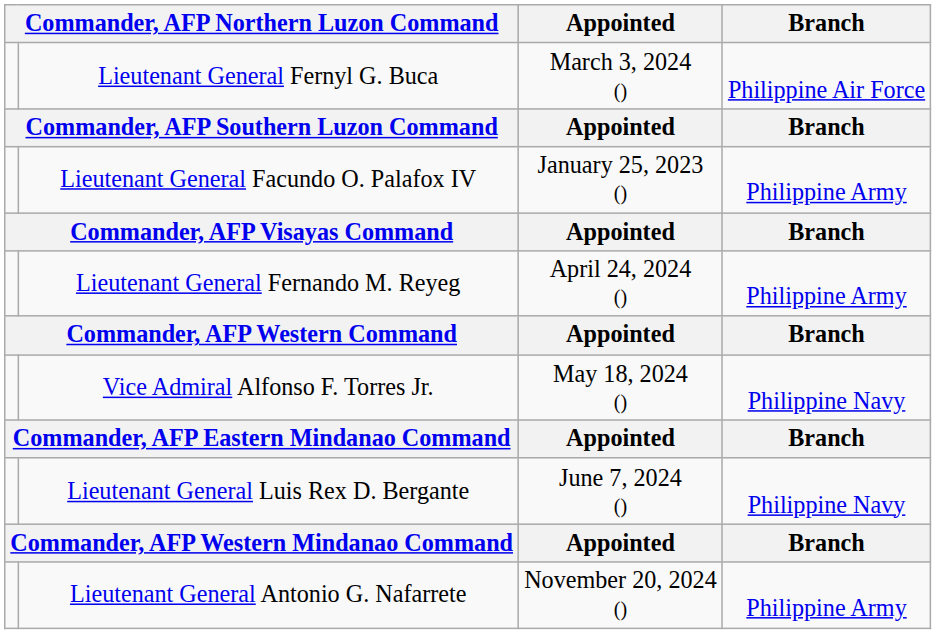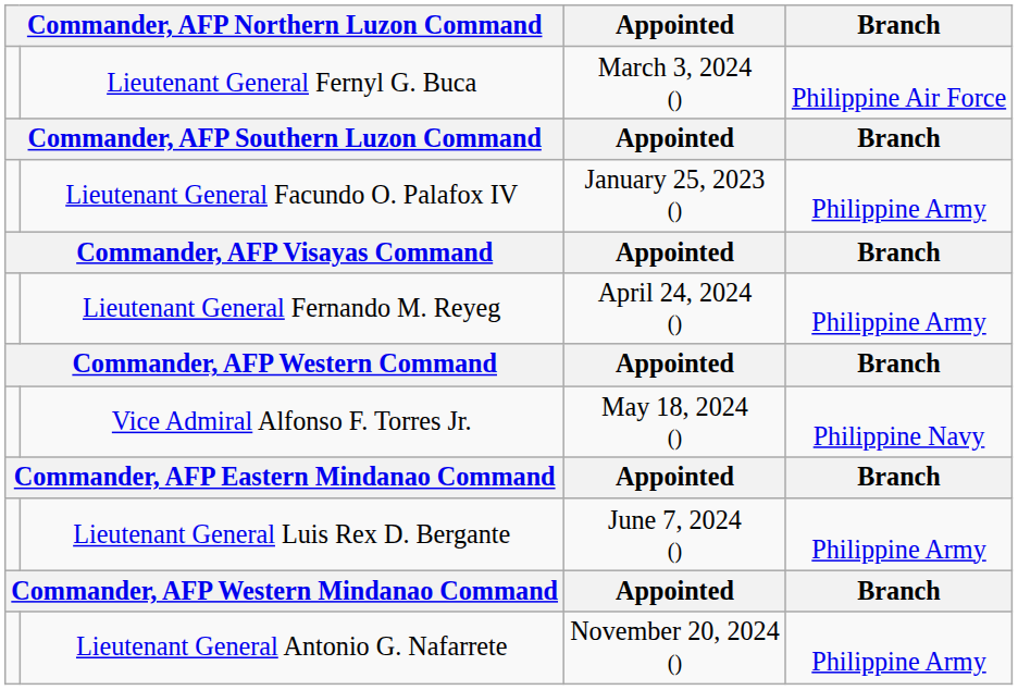 <table class="wikitable" style="text-align:center">
 <tr>
 <th colspan=2><a href='#'>Commander, AFP Northern Luzon Command</a></th>
 <th>Appointed</th>
 <th>Branch</th>
 </tr>
 <tr>
 <td></td>
 <td><a href='#'>Lieutenant General</a> Fernyl G. Buca</td>
 <td>March 3, 2024 <br> <small>()</small></td>
 <td> <br> <a href='#'>Philippine Air Force</a></td>
 </tr>
 <tr>
 <th colspan=2><a href='#'>Commander, AFP Southern Luzon Command</a></th>
 <th>Appointed</th>
 <th>Branch</th>
 </tr>
 <tr>
 <td></td>
 <td><a href='#'>Lieutenant General</a> Facundo O. Palafox IV </td>
 <td>January 25, 2023<br> <small>()</small></td>
 <td> <br> <a href='#'>Philippine Army</a></td>
 </tr>
 <tr>
 <th colspan=2><a href='#'>Commander, AFP Visayas Command</a></th>
 <th>Appointed</th>
 <th>Branch</th>
 </tr>
 <tr>
 <td></td>
 <td><a href='#'>Lieutenant General</a> Fernando M. Reyeg</td>
 <td>April 24, 2024 <br> <small>()</small></td>
 <td> <br> <a href='#'>Philippine Army</a></td>
 </tr>
 <tr>
 <th colspan=2><a href='#'>Commander, AFP Western Command</a></th>
 <th>Appointed</th>
 <th>Branch</th>
 </tr>
 <tr>
 <td></td>
 <td><a href='#'>Vice Admiral</a> Alfonso F. Torres Jr.</td>
 <td>May 18, 2024 <br> <small>()</small></td>
 <td> <br> <a href='#'>Philippine Navy</a></td>
 </tr>
 <tr>
 <th colspan=2><a href='#'>Commander, AFP Eastern Mindanao Command</a></th>
 <th>Appointed</th>
 <th>Branch</th>
 </tr>
 <tr>
 <td></td>
 <td><a href='#'>Lieutenant General</a> Luis Rex D. Bergante </td>
 <td>June 7, 2024 <br> <small>()</small></td>
-<td> <br> <a href='#'>Philippine Navy</a></td>
+<td> <br> <a href='#'>Philippine Army</a></td>
 </tr>
 <tr>
 <th colspan=2><a href='#'>Commander, AFP Western Mindanao Command</a></th>
 <th>Appointed</th>
 <th>Branch</th>
 </tr>
 <tr>
 <td></td>
 <td><a href='#'>Lieutenant General</a> Antonio G. Nafarrete</td>
 <td>November 20, 2024 <br> <small>()</small></td>
 <td> <br> <a href='#'>Philippine Army</a></td>
 </tr>
 </table>
